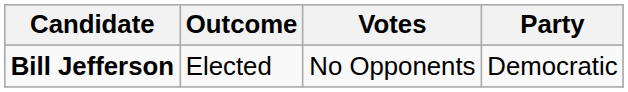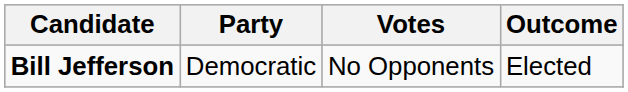 <table class="wikitable">
 <tr>
 <th>Candidate</th>
+<th>Party</th>
+<th>Votes</th>
 <th>Outcome</th>
-<th>Votes</th>
-<th>Party</th>
 </tr>
 <tr>
 <td><strong>Bill Jefferson</strong></td>
+<td>Democratic</td>
+<td>No Opponents</td>
 <td>Elected</td>
-<td>No Opponents</td>
-<td>Democratic</td>
 </tr>
 </table>
